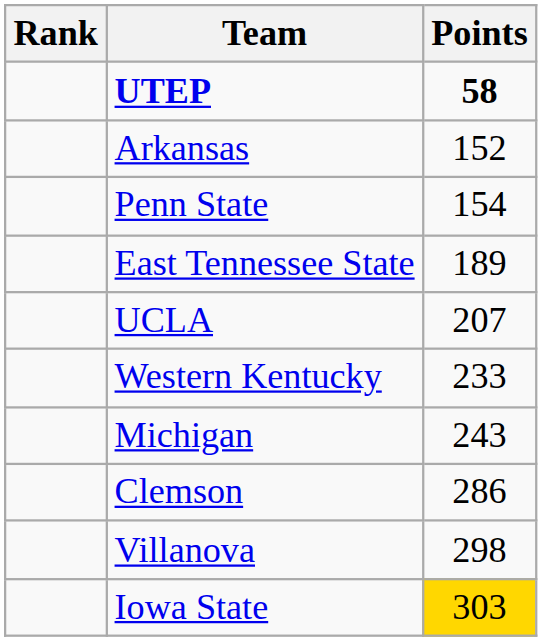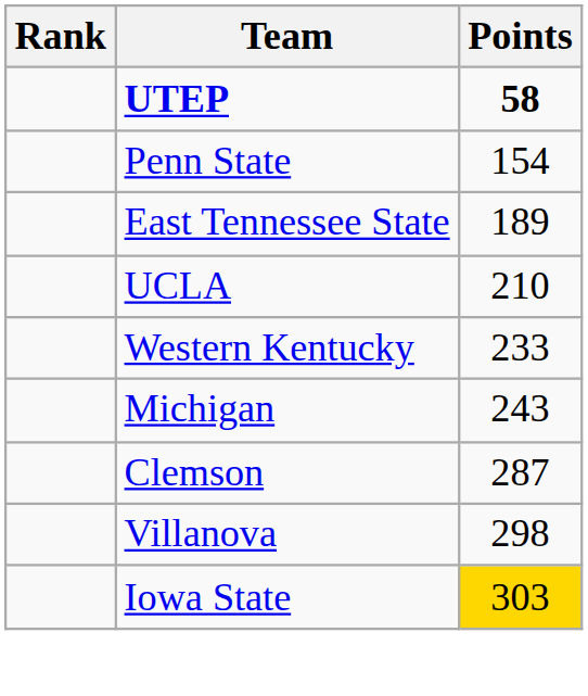 <table class="wikitable sortable" style="text-align:center">
 <tr>
 <th>Rank</th>
 <th>Team</th>
 <th>Points</th>
 </tr>
 <tr>
 <td></td>
 <td align=left><strong><a href='#'>UTEP</a></strong></td>
 <td><strong>58</strong></td>
-</tr>
-<tr>
-<td></td>
-<td align=left><a href='#'>Arkansas</a></td>
-<td>152</td>
 </tr>
 <tr>
 <td></td>
 <td align=left><a href='#'>Penn State</a></td>
 <td>154</td>
 </tr>
 <tr>
 <td></td>
 <td align=left><a href='#'>East Tennessee State</a></td>
 <td>189</td>
 </tr>
 <tr>
 <td></td>
 <td align=left><a href='#'>UCLA</a></td>
-<td>207</td>
+<td>210</td>
 </tr>
 <tr>
 <td></td>
 <td align=left><a href='#'>Western Kentucky</a></td>
 <td>233</td>
 </tr>
 <tr>
 <td></td>
 <td align=left><a href='#'>Michigan</a></td>
 <td>243</td>
 </tr>
 <tr>
 <td></td>
 <td align=left><a href='#'>Clemson</a></td>
-<td>286</td>
+<td>287</td>
 </tr>
 <tr>
 <td></td>
 <td align=left><a href='#'>Villanova</a></td>
 <td>298</td>
 </tr>
 <tr>
 <td></td>
 <td align=left><a href='#'>Iowa State</a></td>
 <td style="background: gold;">303</td>
 </tr>
 </table>
